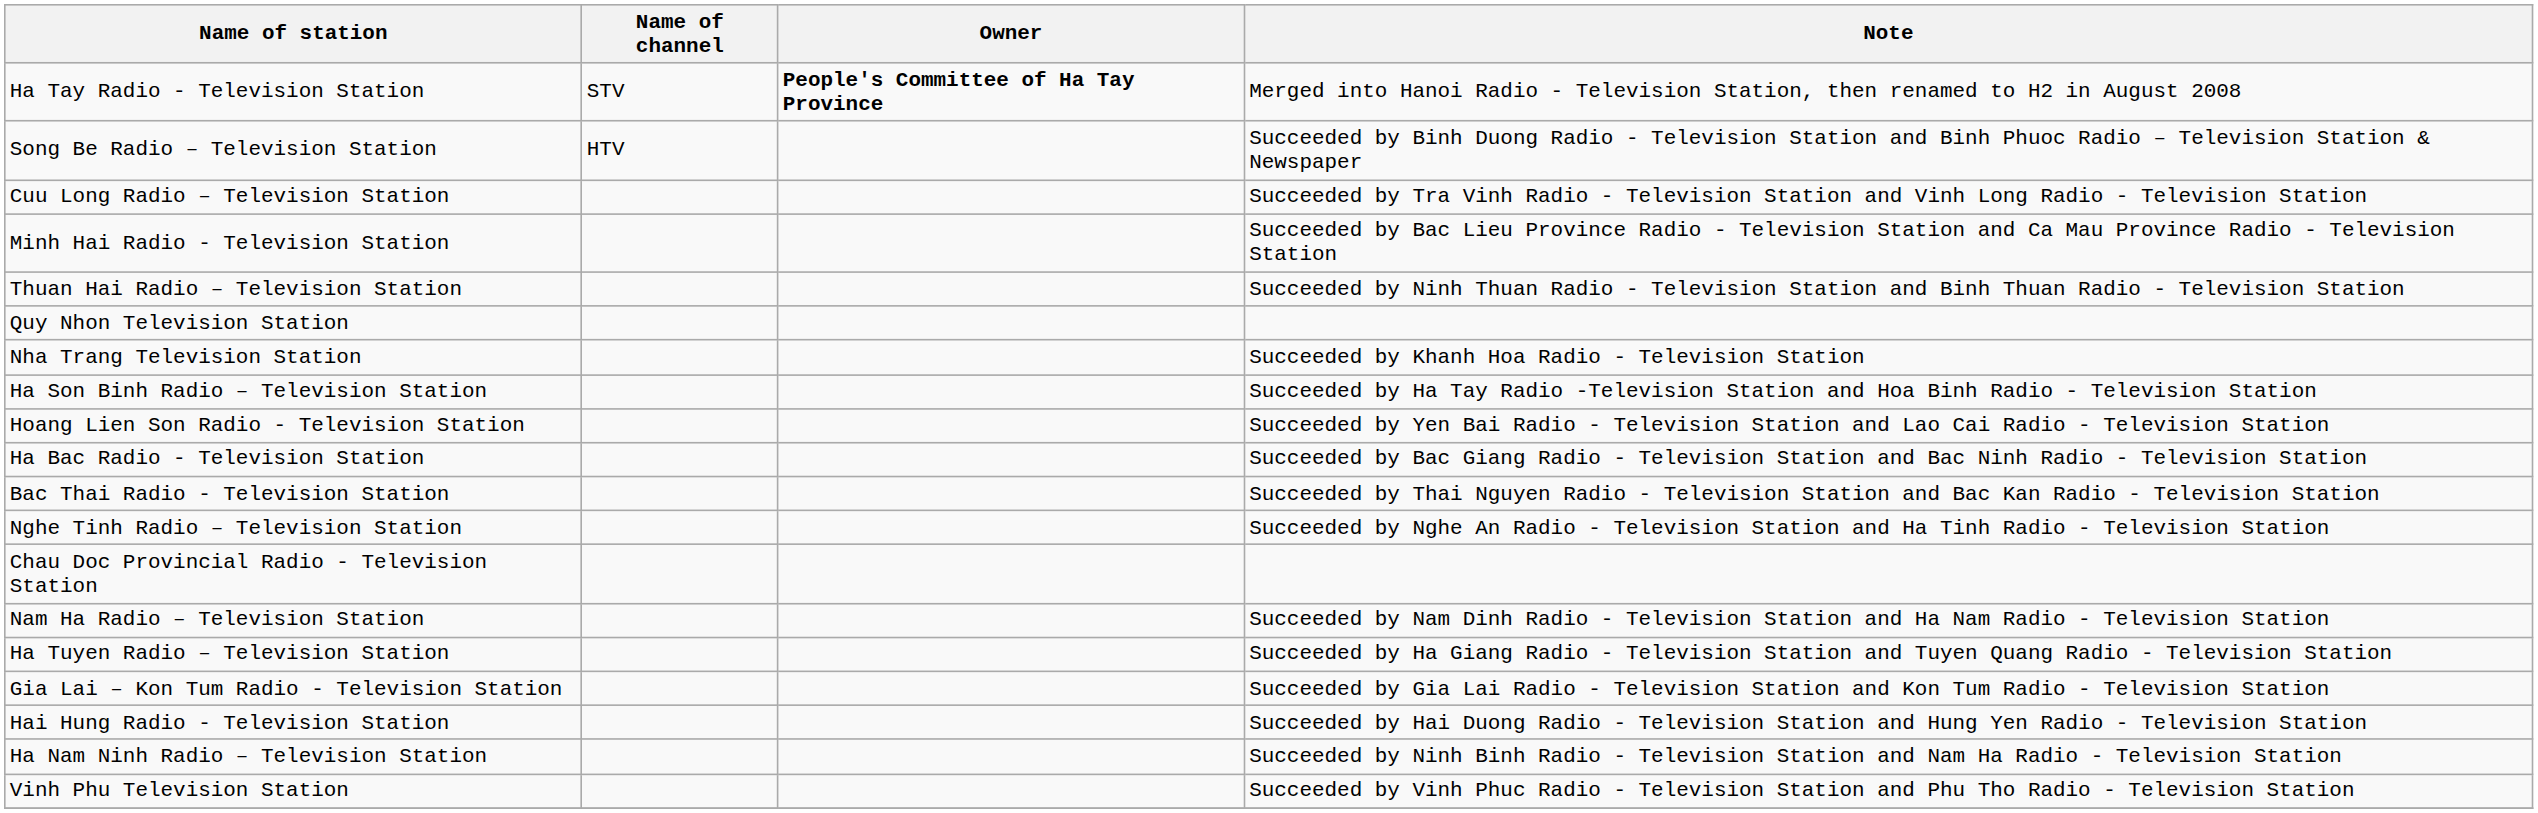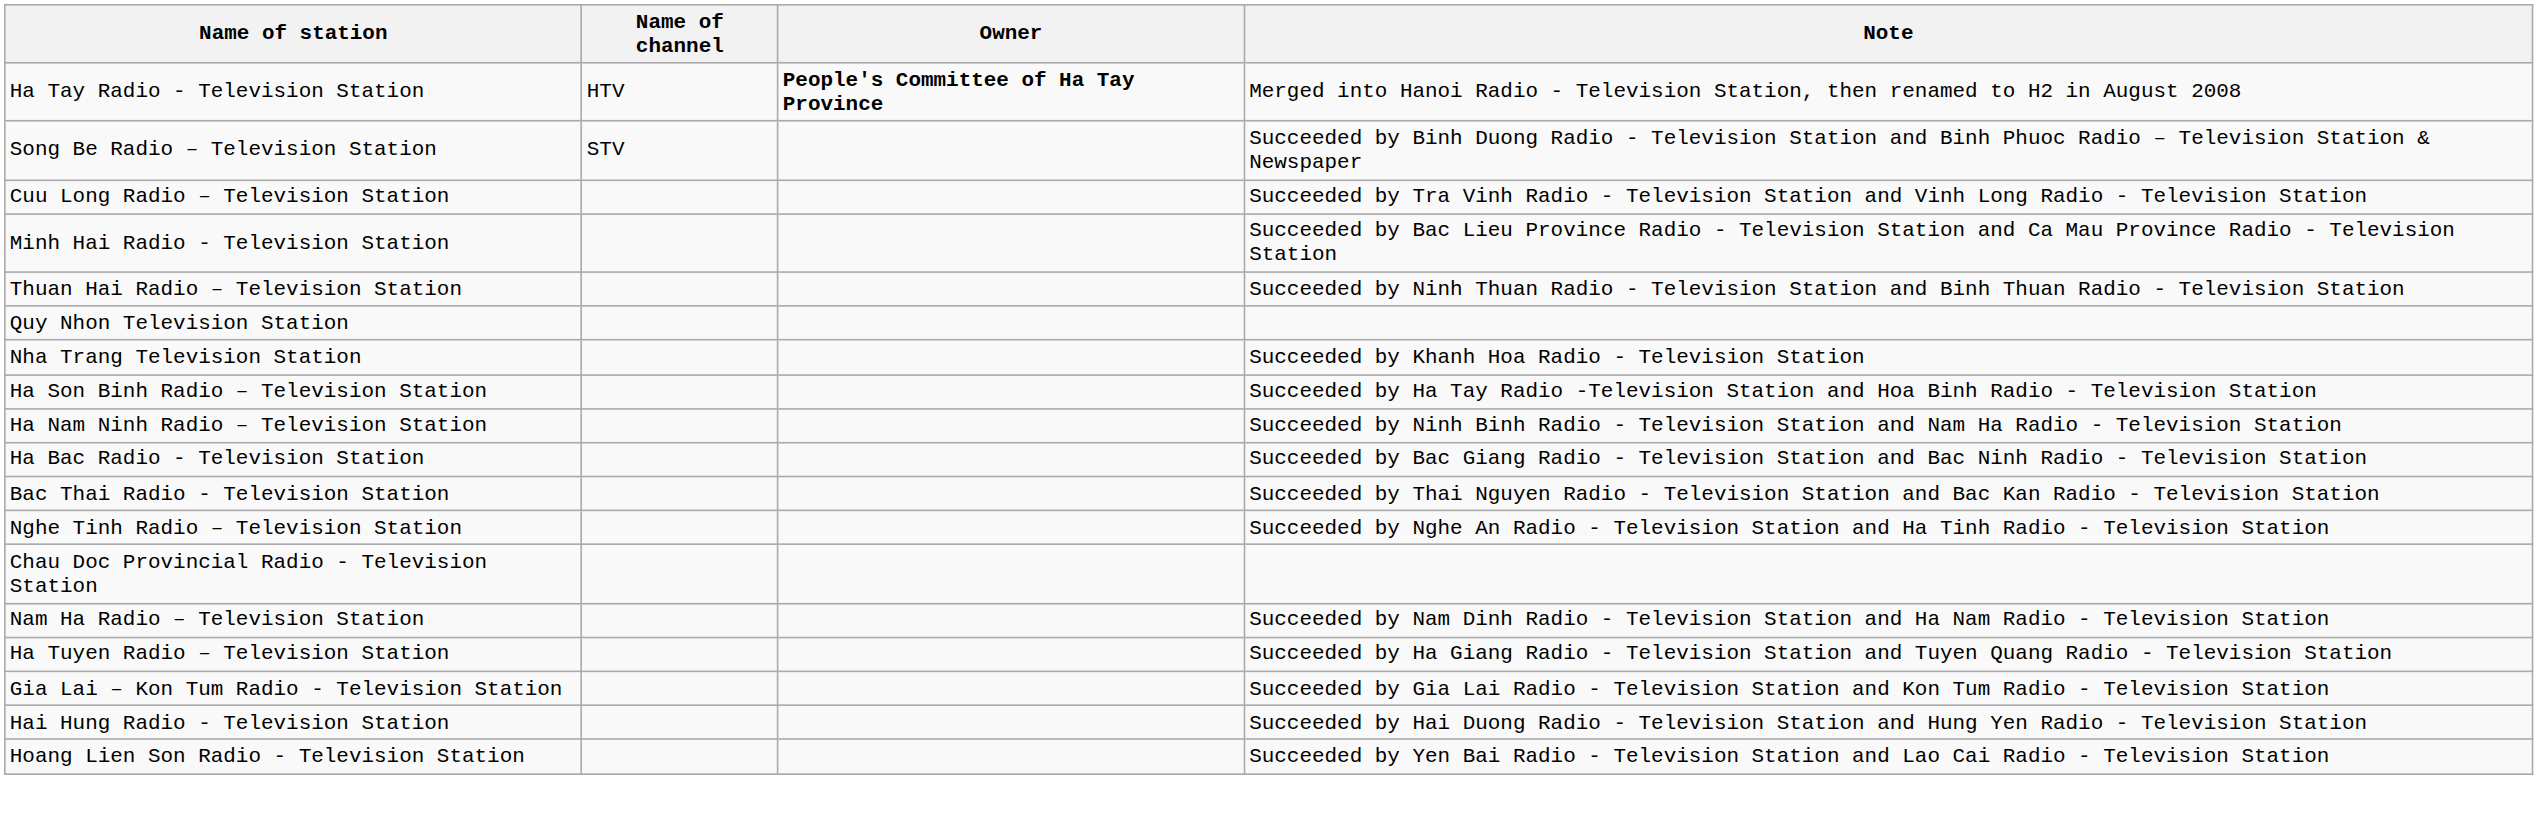 <table class="wikitable">
 <tr>
 <th>Name of station</th>
 <th>Name of channel</th>
 <th>Owner</th>
 <th>Note</th>
 </tr>
 <tr>
 <td>Ha Tay Radio - Television Station</td>
-<td>STV</td>
+<td>HTV</td>
 <td><strong>People's Committee of Ha Tay Province</strong></td>
 <td>Merged into Hanoi Radio - Television Station, then renamed to H2 in August 2008</td>
 </tr>
 <tr>
 <td>Song Be Radio – Television Station</td>
-<td>HTV</td>
+<td>STV</td>
 <td></td>
 <td>Succeeded by Binh Duong Radio - Television Station and Binh Phuoc Radio – Television Station & Newspaper</td>
 </tr>
 <tr>
 <td>Cuu Long Radio – Television Station</td>
 <td></td>
 <td></td>
 <td>Succeeded by Tra Vinh Radio - Television Station and Vinh Long Radio - Television Station</td>
 </tr>
 <tr>
 <td>Minh Hai Radio - Television Station</td>
 <td></td>
 <td></td>
 <td>Succeeded by Bac Lieu Province Radio - Television Station and Ca Mau Province Radio - Television Station</td>
 </tr>
 <tr>
 <td>Thuan Hai Radio – Television Station</td>
 <td></td>
 <td></td>
 <td>Succeeded by Ninh Thuan Radio - Television Station and Binh Thuan Radio - Television Station</td>
 </tr>
 <tr>
 <td>Quy Nhon Television Station</td>
 <td></td>
 <td></td>
 <td></td>
 </tr>
 <tr>
 <td>Nha Trang Television Station</td>
 <td></td>
 <td></td>
 <td>Succeeded by Khanh Hoa Radio - Television Station</td>
 </tr>
 <tr>
 <td>Ha Son Binh Radio – Television Station</td>
 <td></td>
 <td></td>
 <td>Succeeded by Ha Tay Radio  -Television Station and Hoa Binh Radio - Television Station</td>
 </tr>
 <tr>
-<td>Hoang Lien Son Radio - Television Station</td>
+<td>Ha Nam Ninh Radio – Television Station</td>
 <td></td>
 <td></td>
-<td>Succeeded by Yen Bai Radio - Television Station and Lao Cai Radio - Television Station</td>
+<td>Succeeded by Ninh Binh Radio - Television Station and Nam Ha Radio - Television Station</td>
 </tr>
 <tr>
 <td>Ha Bac Radio - Television Station</td>
 <td></td>
 <td></td>
 <td>Succeeded by Bac Giang Radio - Television Station and Bac Ninh Radio - Television Station</td>
 </tr>
 <tr>
 <td>Bac Thai Radio - Television Station</td>
 <td></td>
 <td></td>
 <td>Succeeded by Thai Nguyen Radio - Television Station and Bac Kan Radio - Television Station</td>
 </tr>
 <tr>
 <td>Nghe Tinh Radio – Television Station</td>
 <td></td>
 <td></td>
 <td>Succeeded by Nghe An Radio - Television Station and Ha Tinh Radio - Television Station</td>
 </tr>
 <tr>
 <td>Chau Doc Provincial Radio - Television Station</td>
 <td></td>
 <td></td>
 <td></td>
 </tr>
 <tr>
 <td>Nam Ha Radio – Television Station</td>
 <td></td>
 <td></td>
 <td>Succeeded by Nam Dinh Radio - Television Station and Ha Nam Radio - Television Station</td>
 </tr>
 <tr>
 <td>Ha Tuyen Radio – Television Station</td>
 <td></td>
 <td></td>
 <td>Succeeded by Ha Giang Radio - Television Station and Tuyen Quang Radio - Television Station</td>
 </tr>
 <tr>
 <td>Gia Lai – Kon Tum Radio - Television Station</td>
 <td></td>
 <td></td>
 <td>Succeeded by Gia Lai Radio - Television Station and Kon Tum Radio - Television Station</td>
 </tr>
 <tr>
 <td>Hai Hung Radio - Television Station</td>
 <td></td>
 <td></td>
 <td>Succeeded by Hai Duong Radio - Television Station and Hung Yen Radio - Television Station</td>
 </tr>
 <tr>
-<td>Ha Nam Ninh Radio – Television Station</td>
+<td>Hoang Lien Son Radio - Television Station</td>
 <td></td>
 <td></td>
-<td>Succeeded by Ninh Binh Radio - Television Station and Nam Ha Radio - Television Station</td>
-</tr>
-<tr>
-<td>Vinh Phu Television Station</td>
-<td></td>
-<td></td>
-<td>Succeeded by Vinh Phuc Radio - Television Station and Phu Tho Radio - Television Station</td>
+<td>Succeeded by Yen Bai Radio - Television Station and Lao Cai Radio - Television Station</td>
 </tr>
 <tr>
 </tr>
 </table>
